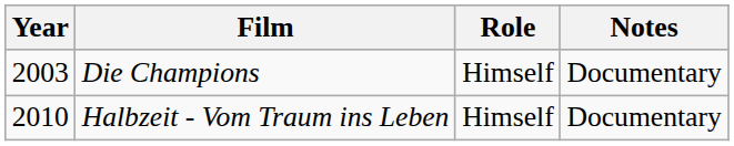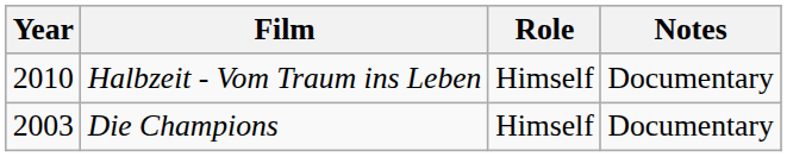 <table class="wikitable sortable">
 <tr>
 <th>Year</th>
 <th>Film</th>
 <th>Role</th>
 <th class="unsortable">Notes</th>
 </tr>
 <tr>
+<td>2010</td>
+<td><em>Halbzeit - Vom Traum ins Leben</em></td>
+<td>Himself</td>
+<td>Documentary</td>
+</tr>
+<tr>
 <td>2003</td>
 <td><em>Die Champions</em></td>
 <td>Himself</td>
 <td>Documentary</td>
 </tr>
-<tr>
-<td>2010</td>
-<td><em>Halbzeit - Vom Traum ins Leben</em></td>
-<td>Himself</td>
-<td>Documentary</td>
-</tr>
 </table>
